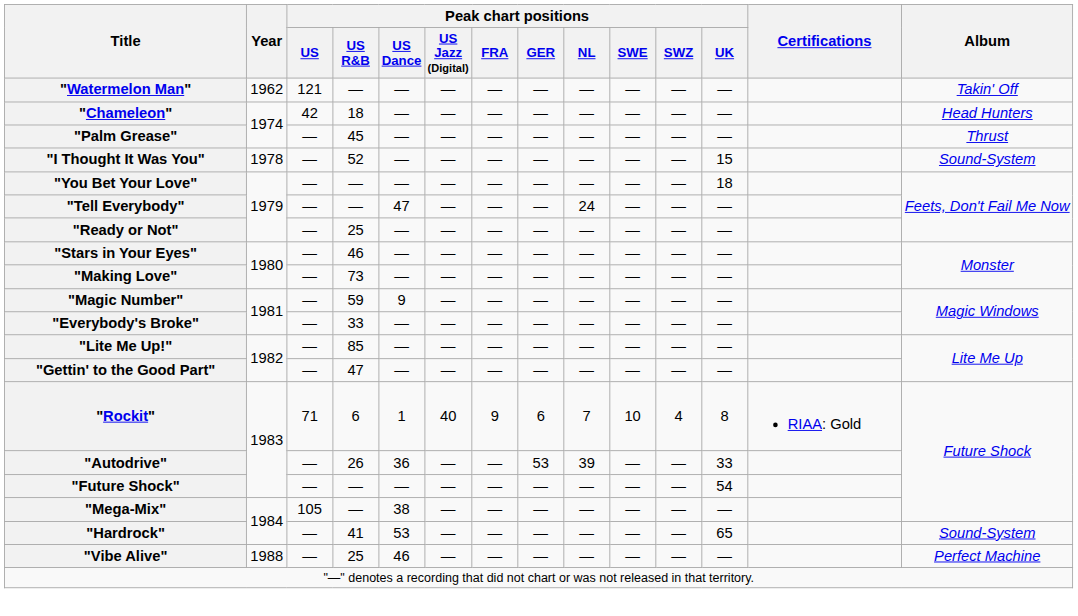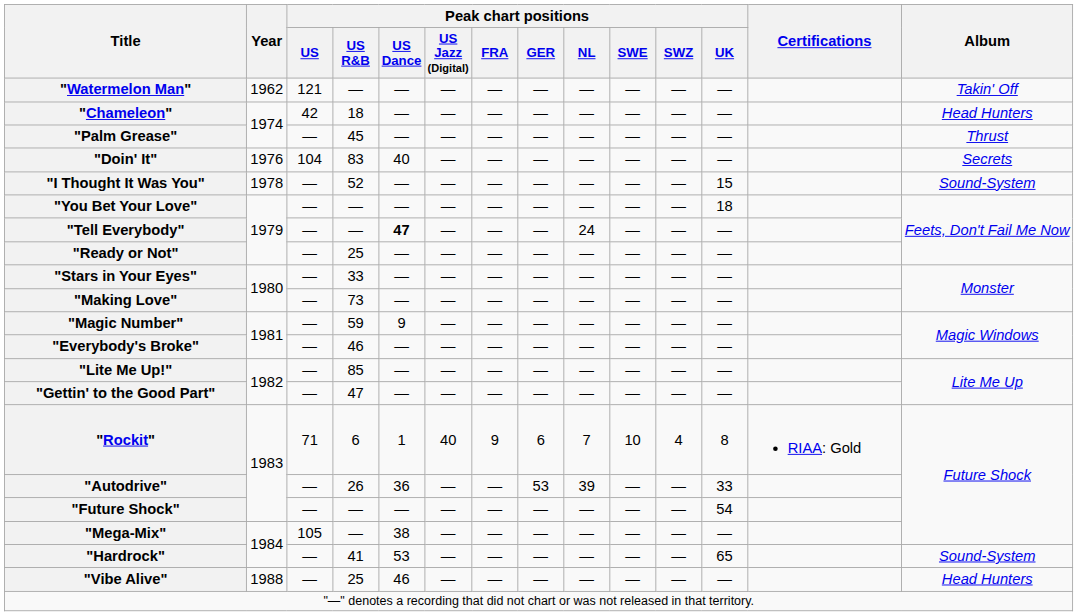 <table class="wikitable plainrowheaders" style="text-align:center;">
 <tr>
 <th scope="col" rowspan="2" style="width:16em;">Title</th>
 <th scope="col" rowspan="2" style="width:2.25em;">Year<br></th>
 <th scope="col" colspan="10">Peak chart positions</th>
 <th scope="col" rowspan="2" style="width:10em;"><a href='#'>Certifications</a></th>
 <th scope="col" rowspan="2">Album</th>
 </tr>
 <tr>
 <th scope="col" style="width:3em;font-size:90%;"><a href='#'>US</a><br></th>
 <th scope="col" style="width:3em;font-size:90%;"><a href='#'>US <br>R&B</a><br></th>
 <th scope="col" style="width:3em;font-size:90%;"><a href='#'>US <br>Dance</a><br></th>
 <th scope="col" style="width:3em;font-size:90%;"><a href='#'>US <br>Jazz</a><br><small>(Digital)</small><br></th>
 <th scope="col" style="width:3em;font-size:90%;"><a href='#'>FRA</a><br></th>
 <th scope="col" style="width:3em;font-size:90%;"><a href='#'>GER</a><br></th>
 <th scope="col" style="width:3em;font-size:90%;"><a href='#'>NL</a><br></th>
 <th scope="col" style="width:3em;font-size:90%;"><a href='#'>SWE</a><br></th>
 <th scope="col" style="width:3em;font-size:90%;"><a href='#'>SWZ</a><br></th>
 <th scope="col" style="width:3em;font-size:90%;"><a href='#'>UK</a><br></th>
 </tr>
 <tr>
 <th scope="row">"<a href='#'>Watermelon Man</a>"</th>
 <td>1962</td>
 <td>121</td>
 <td>—</td>
 <td>—</td>
 <td>—</td>
 <td>—</td>
 <td>—</td>
 <td>—</td>
 <td>—</td>
 <td>—</td>
 <td>—</td>
 <td></td>
 <td><em><a href='#'>Takin' Off</a></em></td>
 </tr>
 <tr>
 <th scope="row">"<a href='#'>Chameleon</a>"</th>
 <td rowspan="2">1974</td>
 <td>42</td>
 <td>18</td>
 <td>—</td>
 <td>—</td>
 <td>—</td>
 <td>—</td>
 <td>—</td>
 <td>—</td>
 <td>—</td>
 <td>—</td>
 <td></td>
 <td><em><a href='#'>Head Hunters</a></em></td>
 </tr>
 <tr>
 <th scope="row">"Palm Grease"</th>
 <td>—</td>
 <td>45</td>
 <td>—</td>
 <td>—</td>
 <td>—</td>
 <td>—</td>
 <td>—</td>
 <td>—</td>
 <td>—</td>
 <td>—</td>
 <td></td>
 <td><em><a href='#'>Thrust</a></em></td>
 </tr>
 <tr>
+<th scope="row">"Doin' It"</th>
+<td>1976</td>
+<td>104</td>
+<td>83</td>
+<td>40</td>
+<td>—</td>
+<td>—</td>
+<td>—</td>
+<td>—</td>
+<td>—</td>
+<td>—</td>
+<td>—</td>
+<td></td>
+<td><em><a href='#'>Secrets</a></em></td>
+</tr>
+<tr>
 <th scope="row">"I Thought It Was You"</th>
 <td>1978</td>
 <td>—</td>
 <td>52</td>
 <td>—</td>
 <td>—</td>
 <td>—</td>
 <td>—</td>
 <td>—</td>
 <td>—</td>
 <td>—</td>
 <td>15</td>
 <td></td>
 <td><em><a href='#'>Sound-System</a></em></td>
 </tr>
 <tr>
 <th scope="row">"You Bet Your Love"</th>
 <td rowspan="3">1979</td>
 <td>—</td>
 <td>—</td>
 <td>—</td>
 <td>—</td>
 <td>—</td>
 <td>—</td>
 <td>—</td>
 <td>—</td>
 <td>—</td>
 <td>18</td>
 <td></td>
 <td rowspan="3"><em><a href='#'>Feets, Don't Fail Me Now</a></em></td>
 </tr>
 <tr>
 <th scope="row">"Tell Everybody"</th>
 <td>—</td>
 <td>—</td>
-<td>47</td>
+<td><strong>47</strong></td>
 <td>—</td>
 <td>—</td>
 <td>—</td>
 <td>24</td>
 <td>—</td>
 <td>—</td>
 <td>—</td>
 <td></td>
 </tr>
 <tr>
 <th scope="row">"Ready or Not"</th>
 <td>—</td>
 <td>25</td>
 <td>—</td>
 <td>—</td>
 <td>—</td>
 <td>—</td>
 <td>—</td>
 <td>—</td>
 <td>—</td>
 <td>—</td>
 <td></td>
 </tr>
 <tr>
 <th scope="row">"Stars in Your Eyes"</th>
 <td rowspan="2">1980</td>
 <td>—</td>
-<td>46</td>
+<td>33</td>
 <td>—</td>
 <td>—</td>
 <td>—</td>
 <td>—</td>
 <td>—</td>
 <td>—</td>
 <td>—</td>
 <td>—</td>
 <td></td>
 <td rowspan="2"><em><a href='#'>Monster</a></em></td>
 </tr>
 <tr>
 <th scope="row">"Making Love"</th>
 <td>—</td>
 <td>73</td>
 <td>—</td>
 <td>—</td>
 <td>—</td>
 <td>—</td>
 <td>—</td>
 <td>—</td>
 <td>—</td>
 <td>—</td>
 <td></td>
 </tr>
 <tr>
 <th scope="row">"Magic Number"</th>
 <td rowspan="2">1981</td>
 <td>—</td>
 <td>59</td>
 <td>9</td>
 <td>—</td>
 <td>—</td>
 <td>—</td>
 <td>—</td>
 <td>—</td>
 <td>—</td>
 <td>—</td>
 <td></td>
 <td rowspan="2"><em><a href='#'>Magic Windows</a></em></td>
 </tr>
 <tr>
 <th scope="row">"Everybody's Broke"</th>
 <td>—</td>
-<td>33</td>
+<td>46</td>
 <td>—</td>
 <td>—</td>
 <td>—</td>
 <td>—</td>
 <td>—</td>
 <td>—</td>
 <td>—</td>
 <td>—</td>
 <td></td>
 </tr>
 <tr>
 <th scope="row">"Lite Me Up!"</th>
 <td rowspan="2">1982</td>
 <td>—</td>
 <td>85</td>
 <td>—</td>
 <td>—</td>
 <td>—</td>
 <td>—</td>
 <td>—</td>
 <td>—</td>
 <td>—</td>
 <td>—</td>
 <td></td>
 <td rowspan="2"><em><a href='#'>Lite Me Up</a></em></td>
 </tr>
 <tr>
 <th scope="row">"Gettin' to the Good Part"</th>
 <td>—</td>
 <td>47</td>
 <td>—</td>
 <td>—</td>
 <td>—</td>
 <td>—</td>
 <td>—</td>
 <td>—</td>
 <td>—</td>
 <td>—</td>
 <td></td>
 </tr>
 <tr>
 <th scope="row">"<a href='#'>Rockit</a>"</th>
 <td rowspan="3">1983</td>
 <td>71</td>
 <td>6</td>
 <td>1</td>
 <td>40</td>
 <td>9</td>
 <td>6</td>
 <td>7</td>
 <td>10</td>
 <td>4</td>
 <td>8</td>
 <td style="text-align:left;"><br><ul><li><a href='#'>RIAA</a>: Gold</li></ul></td>
 <td rowspan="4"><em><a href='#'>Future Shock</a></em></td>
 </tr>
 <tr>
 <th scope="row">"Autodrive"</th>
 <td>—</td>
 <td>26</td>
 <td>36</td>
 <td>—</td>
 <td>—</td>
 <td>53</td>
 <td>39</td>
 <td>—</td>
 <td>—</td>
 <td>33</td>
 <td></td>
 </tr>
 <tr>
 <th scope="row">"Future Shock"</th>
 <td>—</td>
 <td>—</td>
 <td>—</td>
 <td>—</td>
 <td>—</td>
 <td>—</td>
 <td>—</td>
 <td>—</td>
 <td>—</td>
 <td>54</td>
 <td></td>
 </tr>
 <tr>
 <th scope="row">"Mega-Mix"</th>
 <td rowspan="2">1984</td>
 <td>105</td>
 <td>—</td>
 <td>38</td>
 <td>—</td>
 <td>—</td>
 <td>—</td>
 <td>—</td>
 <td>—</td>
 <td>—</td>
 <td>—</td>
 <td></td>
 </tr>
 <tr>
 <th scope="row">"Hardrock"</th>
 <td>—</td>
 <td>41</td>
 <td>53</td>
 <td>—</td>
 <td>—</td>
 <td>—</td>
 <td>—</td>
 <td>—</td>
 <td>—</td>
 <td>65</td>
 <td></td>
 <td><em><a href='#'>Sound-System</a></em></td>
 </tr>
 <tr>
 <th scope="row">"Vibe Alive"</th>
 <td>1988</td>
 <td>—</td>
 <td>25</td>
 <td>46</td>
 <td>—</td>
 <td>—</td>
 <td>—</td>
 <td>—</td>
 <td>—</td>
 <td>—</td>
 <td>—</td>
 <td></td>
-<td><em><a href='#'>Perfect Machine</a></em></td>
+<td><em><a href='#'>Head Hunters</a></em></td>
 </tr>
 <tr>
 <td colspan="14" style="font-size:85%">"—" denotes a recording that did not chart or was not released in that territory.</td>
 </tr>
 </table>
